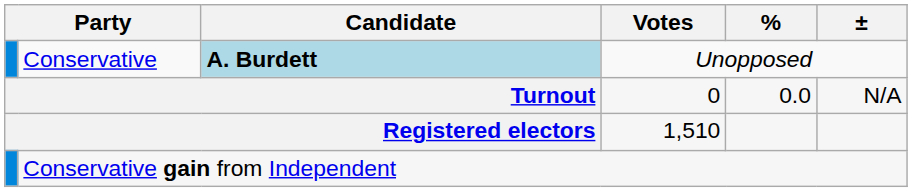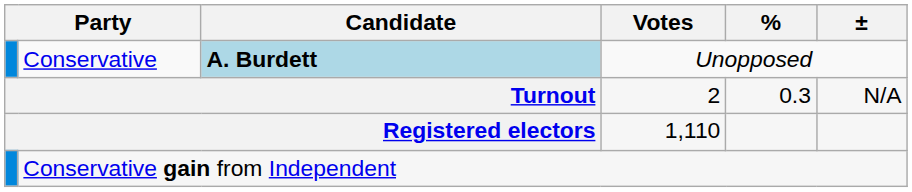 <table class=wikitable>
 <tr>
 <th scope="col" colspan="2" style="width: 130px">Party</th>
 <th scope="col" style="width: 17em">Candidate</th>
 <th scope="col" style="width: 5em">Votes</th>
 <th scope="col" style="width: 3.5em">%</th>
 <th scope="col" style="width: 3.5em">±</th>
 </tr>
 <tr>
 <td style="background:#0087DC;"></td>
 <td><a href='#'>Conservative</a></td>
 <td style="background: lightblue;"><strong>A. Burdett</strong></td>
 <td style="text-align: center; "colspan="3"><em>Unopposed</em></td>
 </tr>
 <tr style="background-color:#F6F6F6">
 <th colspan="3" style="text-align: right; margin-right: 0.5em"><a href='#'>Turnout</a></th>
-<td style="text-align: right; margin-right: 0.5em">0</td>
-<td style="text-align: right; margin-right: 0.5em">0.0</td>
+<td style="text-align: right; margin-right: 0.5em">2</td>
+<td style="text-align: right; margin-right: 0.5em">0.3</td>
 <td style="text-align: right; margin-right: 0.5em">N/A</td>
 </tr>
 <tr style="background-color:#F6F6F6;">
 <th colspan="3" style="text-align:right;"><a href='#'>Registered electors</a></th>
-<td style="text-align:right; margin-right:0.5em">1,510</td>
+<td style="text-align:right; margin-right:0.5em">1,110</td>
 <td></td>
 <td></td>
 </tr>
 <tr style="background-color:#F6F6F6">
 <td style="background:#0087DC;"></td>
 <td colspan="5"><a href='#'>Conservative</a> <strong>gain</strong> from <a href='#'>Independent</a></td>
 </tr>
 </table>
